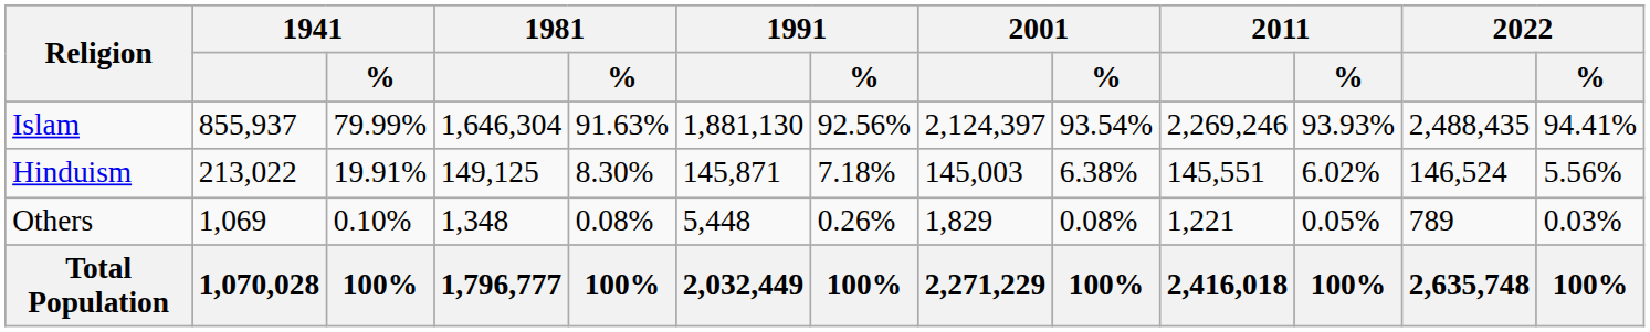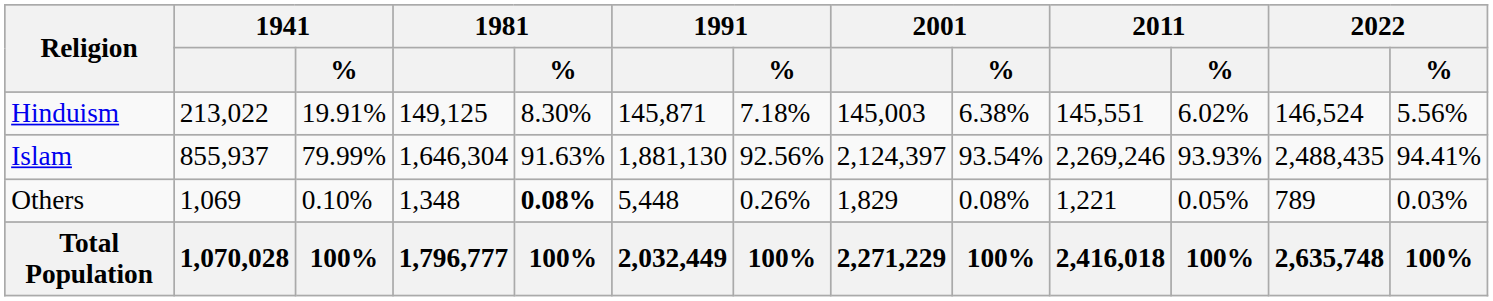 <table class="wikitable sortable">
 <tr>
 <th rowspan="2">Religion</th>
 <th colspan="2">1941</th>
 <th colspan="2">1981</th>
 <th colspan="2">1991</th>
 <th colspan="2">2001</th>
 <th colspan="2">2011</th>
 <th colspan="2">2022</th>
 </tr>
 <tr>
 <th></th>
 <th>%</th>
 <th></th>
 <th>%</th>
 <th></th>
 <th>%</th>
 <th></th>
 <th>%</th>
 <th></th>
 <th>%</th>
 <th></th>
 <th>%</th>
 </tr>
 <tr>
+<td><a href='#'>Hinduism</a> </td>
+<td>213,022</td>
+<td>19.91%</td>
+<td>149,125</td>
+<td>8.30%</td>
+<td>145,871</td>
+<td>7.18%</td>
+<td>145,003</td>
+<td>6.38%</td>
+<td>145,551</td>
+<td>6.02%</td>
+<td>146,524</td>
+<td>5.56%</td>
+</tr>
+<tr>
 <td><a href='#'>Islam</a> </td>
 <td>855,937</td>
 <td>79.99%</td>
 <td>1,646,304</td>
 <td>91.63%</td>
 <td>1,881,130</td>
 <td>92.56%</td>
 <td>2,124,397</td>
 <td>93.54%</td>
 <td>2,269,246</td>
 <td>93.93%</td>
 <td>2,488,435</td>
 <td>94.41%</td>
 </tr>
 <tr>
-<td><a href='#'>Hinduism</a> </td>
-<td>213,022</td>
-<td>19.91%</td>
-<td>149,125</td>
-<td>8.30%</td>
-<td>145,871</td>
-<td>7.18%</td>
-<td>145,003</td>
-<td>6.38%</td>
-<td>145,551</td>
-<td>6.02%</td>
-<td>146,524</td>
-<td>5.56%</td>
-</tr>
-<tr>
 <td>Others</td>
 <td>1,069</td>
 <td>0.10%</td>
 <td>1,348</td>
-<td>0.08%</td>
+<td><strong>0.08%</strong></td>
 <td>5,448</td>
 <td>0.26%</td>
 <td>1,829</td>
 <td>0.08%</td>
 <td>1,221</td>
 <td>0.05%</td>
 <td>789</td>
 <td>0.03%</td>
 </tr>
 <tr>
 <th>Total Population</th>
 <th>1,070,028</th>
 <th>100%</th>
 <th>1,796,777</th>
 <th>100%</th>
 <th>2,032,449</th>
 <th>100%</th>
 <th>2,271,229</th>
 <th>100%</th>
 <th>2,416,018</th>
 <th>100%</th>
 <th>2,635,748</th>
 <th>100%</th>
 </tr>
 </table>
